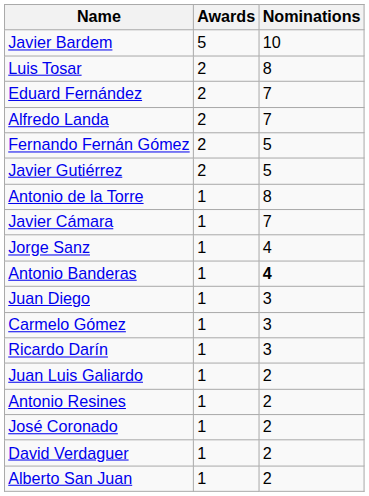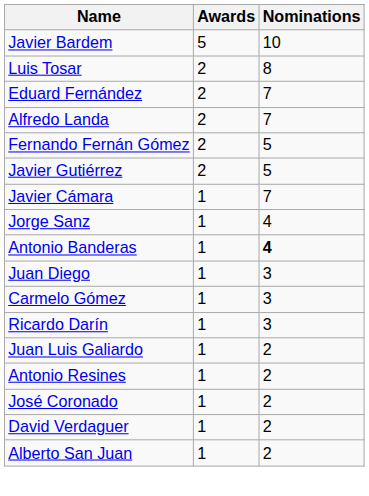 <table class="wikitable sortable">
 <tr>
 <th>Name</th>
 <th>Awards</th>
 <th>Nominations</th>
 </tr>
 <tr>
 <td><a href='#'>Javier Bardem</a></td>
 <td>5</td>
 <td>10</td>
 </tr>
 <tr>
 <td><a href='#'>Luis Tosar</a></td>
 <td>2</td>
 <td>8</td>
 </tr>
 <tr>
 <td><a href='#'>Eduard Fernández</a></td>
 <td>2</td>
 <td>7</td>
 </tr>
 <tr>
 <td><a href='#'>Alfredo Landa</a></td>
 <td>2</td>
 <td>7</td>
 </tr>
 <tr>
 <td><a href='#'>Fernando Fernán Gómez</a></td>
 <td>2</td>
 <td>5</td>
 </tr>
 <tr>
 <td><a href='#'>Javier Gutiérrez</a></td>
 <td>2</td>
 <td>5</td>
-</tr>
-<tr>
-<td><a href='#'>Antonio de la Torre</a></td>
-<td>1</td>
-<td>8</td>
 </tr>
 <tr>
 <td><a href='#'>Javier Cámara</a></td>
 <td>1</td>
 <td>7</td>
 </tr>
 <tr>
 <td><a href='#'>Jorge Sanz</a></td>
 <td>1</td>
 <td>4</td>
 </tr>
 <tr>
 <td><a href='#'>Antonio Banderas</a></td>
 <td>1</td>
 <td><strong>4</strong></td>
 </tr>
 <tr>
 <td><a href='#'>Juan Diego</a></td>
 <td>1</td>
 <td>3</td>
 </tr>
 <tr>
 <td><a href='#'>Carmelo Gómez</a></td>
 <td>1</td>
 <td>3</td>
 </tr>
 <tr>
 <td><a href='#'>Ricardo Darín</a></td>
 <td>1</td>
 <td>3</td>
 </tr>
 <tr>
 <td><a href='#'>Juan Luis Galiardo</a></td>
 <td>1</td>
 <td>2</td>
 </tr>
 <tr>
 <td><a href='#'>Antonio Resines</a></td>
 <td>1</td>
 <td>2</td>
 </tr>
 <tr>
 <td><a href='#'>José Coronado</a></td>
 <td>1</td>
 <td>2</td>
 </tr>
 <tr>
 <td><a href='#'>David Verdaguer</a></td>
 <td>1</td>
 <td>2</td>
 </tr>
 <tr>
 <td><a href='#'>Alberto San Juan</a></td>
 <td>1</td>
 <td>2</td>
 </tr>
 </table>
